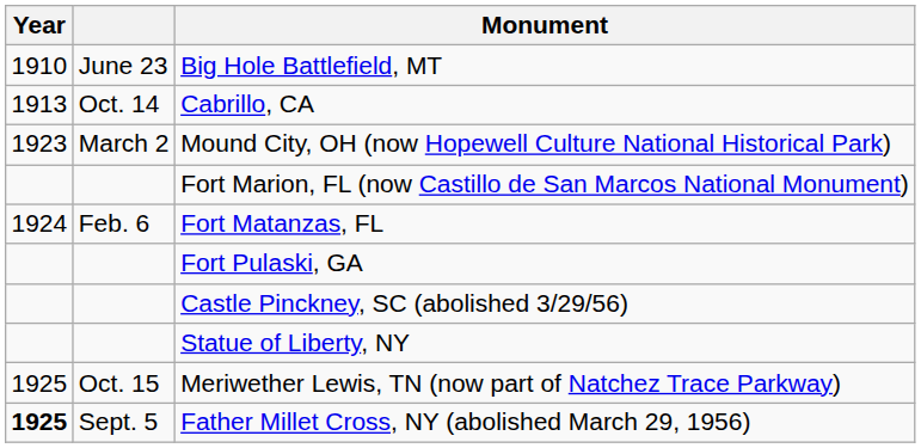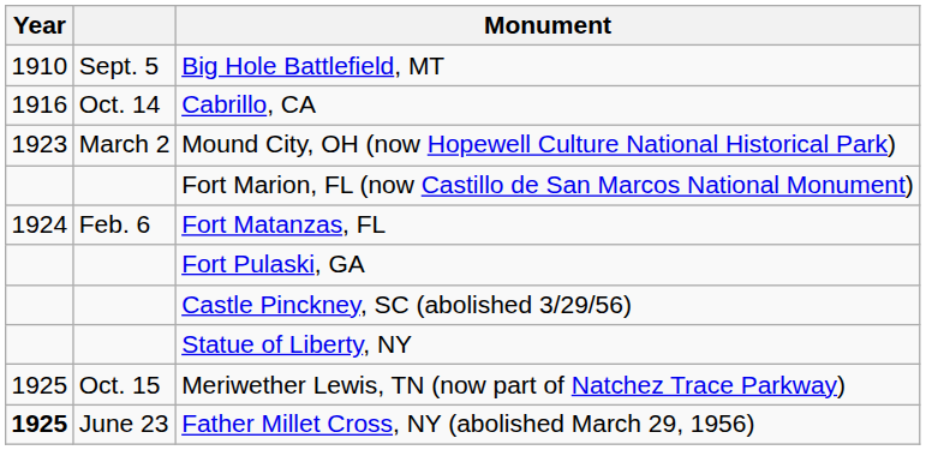 <table class="wikitable" border="1">
 <tr>
 <th>Year</th>
 <th></th>
 <th>Monument</th>
 </tr>
 <tr>
 <td>1910</td>
-<td>June 23</td>
+<td>Sept. 5</td>
 <td><a href='#'>Big Hole Battlefield</a>, MT</td>
 </tr>
 <tr>
-<td>1913</td>
+<td>1916</td>
 <td>Oct. 14</td>
 <td><a href='#'>Cabrillo</a>, CA</td>
 </tr>
 <tr>
 <td>1923</td>
 <td>March 2</td>
 <td>Mound City, OH (now <a href='#'>Hopewell Culture National Historical Park</a>)</td>
 </tr>
 <tr>
 <td></td>
 <td></td>
 <td>Fort Marion, FL (now <a href='#'>Castillo de San Marcos National Monument</a>)</td>
 </tr>
 <tr>
 <td>1924</td>
 <td>Feb. 6</td>
 <td><a href='#'>Fort Matanzas</a>, FL</td>
 </tr>
 <tr>
 <td></td>
 <td></td>
 <td><a href='#'>Fort Pulaski</a>, GA</td>
 </tr>
 <tr>
 <td></td>
 <td></td>
 <td><a href='#'>Castle Pinckney</a>, SC (abolished 3/29/56)</td>
 </tr>
 <tr>
 <td></td>
 <td></td>
 <td><a href='#'>Statue of Liberty</a>, NY</td>
 </tr>
 <tr>
 <td>1925</td>
 <td>Oct. 15</td>
 <td>Meriwether Lewis, TN (now part of <a href='#'>Natchez Trace Parkway</a>)</td>
 </tr>
 <tr>
 <td><strong>1925</strong></td>
-<td>Sept. 5</td>
+<td>June 23</td>
 <td><a href='#'>Father Millet Cross</a>, NY (abolished March 29, 1956)</td>
 </tr>
 </table>
